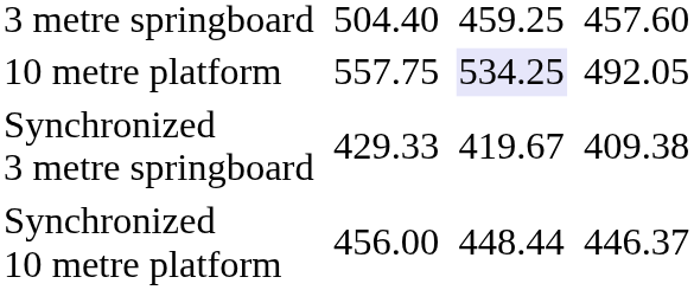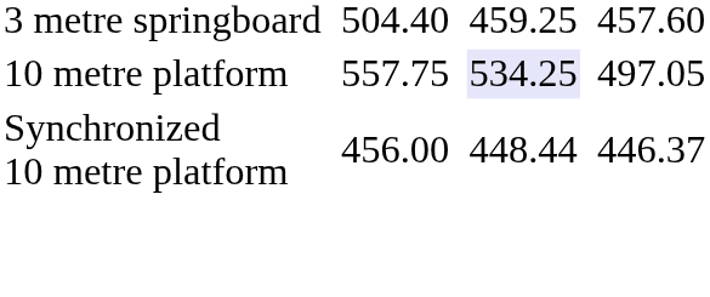 <table>
 <tr>
 <td>3 metre springboard <br></td>
 <td></td>
 <td>504.40</td>
 <td></td>
 <td>459.25</td>
 <td></td>
 <td>457.60</td>
 </tr>
 <tr>
 <td>10 metre platform <br></td>
 <td></td>
 <td>557.75</td>
 <td></td>
 <td style="background: lavender;">534.25</td>
 <td></td>
-<td>492.05</td>
-</tr>
-<tr>
-<td>Synchronized<br>3 metre springboard <br></td>
-<td><br></td>
-<td>429.33</td>
-<td><br></td>
-<td>419.67</td>
-<td><br></td>
-<td>409.38</td>
+<td>497.05</td>
 </tr>
 <tr>
 <td>Synchronized<br>10 metre platform  <br></td>
 <td><br></td>
 <td>456.00</td>
 <td><br></td>
 <td>448.44</td>
 <td><br></td>
 <td>446.37</td>
 </tr>
 </table>
